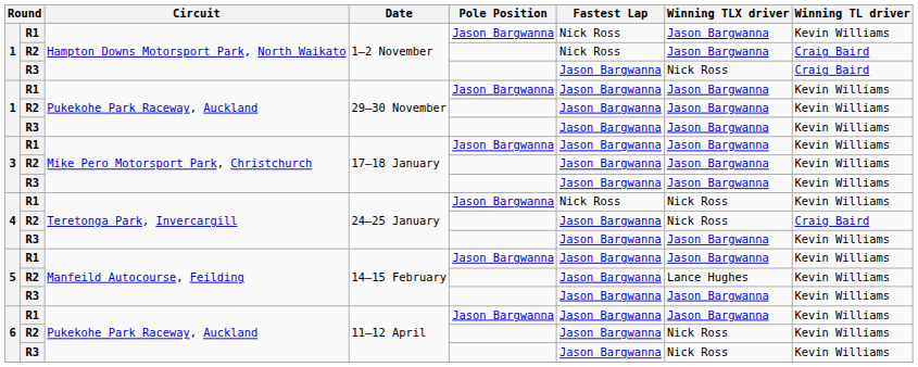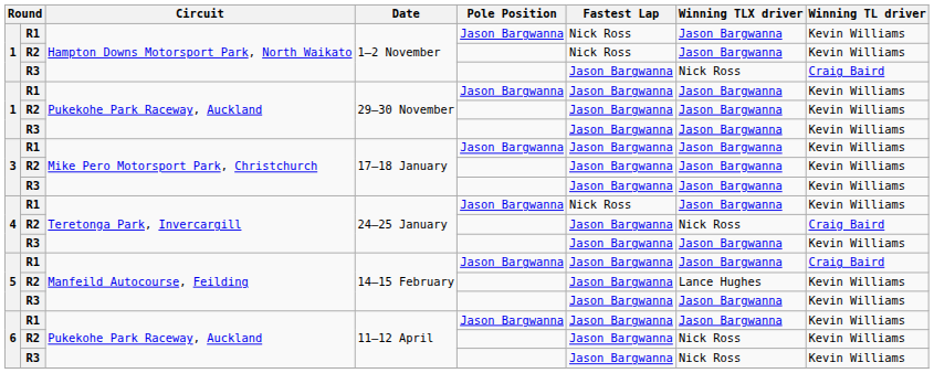 <table class="wikitable" style="font-size: 85%">
 <tr>
 <th colspan=2>Round</th>
 <th>Circuit</th>
 <th>Date</th>
 <th>Pole Position</th>
 <th>Fastest Lap</th>
 <th>Winning TLX driver</th>
 <th>Winning TL driver</th>
 </tr>
 <tr>
 <th rowspan=3>1</th>
 <th>R1</th>
 <td rowspan=3><a href='#'>Hampton Downs Motorsport Park</a>, <a href='#'>North Waikato</a></td>
 <td rowspan=3>1–2 November</td>
 <td> <a href='#'>Jason Bargwanna</a></td>
 <td> Nick Ross</td>
 <td> <a href='#'>Jason Bargwanna</a></td>
 <td> Kevin Williams</td>
 </tr>
 <tr>
 <th>R2</th>
 <td></td>
 <td> Nick Ross</td>
 <td> <a href='#'>Jason Bargwanna</a></td>
-<td> <a href='#'>Craig Baird</a></td>
+<td> Kevin Williams</td>
 </tr>
 <tr>
 <th>R3</th>
 <td></td>
 <td> <a href='#'>Jason Bargwanna</a></td>
 <td> Nick Ross</td>
 <td> <a href='#'>Craig Baird</a></td>
 </tr>
 <tr>
 <th rowspan=3>1</th>
 <th>R1</th>
 <td rowspan=3><a href='#'>Pukekohe Park Raceway</a>, <a href='#'>Auckland</a></td>
 <td rowspan=3>29–30 November</td>
 <td> <a href='#'>Jason Bargwanna</a></td>
 <td> <a href='#'>Jason Bargwanna</a></td>
 <td> <a href='#'>Jason Bargwanna</a></td>
 <td> Kevin Williams</td>
 </tr>
 <tr>
 <th>R2</th>
 <td></td>
 <td> <a href='#'>Jason Bargwanna</a></td>
 <td> <a href='#'>Jason Bargwanna</a></td>
 <td> Kevin Williams</td>
 </tr>
 <tr>
 <th>R3</th>
 <td></td>
 <td> <a href='#'>Jason Bargwanna</a></td>
 <td> <a href='#'>Jason Bargwanna</a></td>
 <td> Kevin Williams</td>
 </tr>
 <tr>
 <th rowspan=3>3</th>
 <th>R1</th>
 <td rowspan=3><a href='#'>Mike Pero Motorsport Park</a>, <a href='#'>Christchurch</a></td>
 <td rowspan=3>17–18 January</td>
 <td> <a href='#'>Jason Bargwanna</a></td>
 <td> <a href='#'>Jason Bargwanna</a></td>
 <td> <a href='#'>Jason Bargwanna</a></td>
 <td> Kevin Williams</td>
 </tr>
 <tr>
 <th>R2</th>
 <td></td>
 <td> <a href='#'>Jason Bargwanna</a></td>
 <td> <a href='#'>Jason Bargwanna</a></td>
 <td> Kevin Williams</td>
 </tr>
 <tr>
 <th>R3</th>
 <td></td>
 <td> <a href='#'>Jason Bargwanna</a></td>
 <td> <a href='#'>Jason Bargwanna</a></td>
 <td> Kevin Williams</td>
 </tr>
 <tr>
 <th rowspan=3>4</th>
 <th>R1</th>
 <td rowspan=3><a href='#'>Teretonga Park</a>, <a href='#'>Invercargill</a></td>
 <td rowspan=3>24–25 January</td>
 <td> <a href='#'>Jason Bargwanna</a></td>
 <td> Nick Ross</td>
-<td> Nick Ross</td>
+<td> <a href='#'>Jason Bargwanna</a></td>
 <td> Kevin Williams</td>
 </tr>
 <tr>
 <th>R2</th>
 <td></td>
 <td> <a href='#'>Jason Bargwanna</a></td>
 <td> Nick Ross</td>
 <td> <a href='#'>Craig Baird</a></td>
 </tr>
 <tr>
 <th>R3</th>
 <td></td>
 <td> <a href='#'>Jason Bargwanna</a></td>
 <td> <a href='#'>Jason Bargwanna</a></td>
 <td> Kevin Williams</td>
 </tr>
 <tr>
 <th rowspan=3>5</th>
 <th>R1</th>
 <td rowspan=3><a href='#'>Manfeild Autocourse</a>, <a href='#'>Feilding</a></td>
 <td rowspan=3>14–15 February</td>
 <td> <a href='#'>Jason Bargwanna</a></td>
 <td> <a href='#'>Jason Bargwanna</a></td>
 <td> <a href='#'>Jason Bargwanna</a></td>
-<td> Kevin Williams</td>
+<td> <a href='#'>Craig Baird</a></td>
 </tr>
 <tr>
 <th>R2</th>
 <td></td>
 <td> <a href='#'>Jason Bargwanna</a></td>
 <td> Lance Hughes</td>
 <td> Kevin Williams</td>
 </tr>
 <tr>
 <th>R3</th>
 <td></td>
 <td> <a href='#'>Jason Bargwanna</a></td>
 <td> <a href='#'>Jason Bargwanna</a></td>
 <td> Kevin Williams</td>
 </tr>
 <tr>
 <th rowspan=3>6</th>
 <th>R1</th>
 <td rowspan=3><a href='#'>Pukekohe Park Raceway</a>, <a href='#'>Auckland</a></td>
 <td rowspan=3>11–12 April</td>
 <td> <a href='#'>Jason Bargwanna</a></td>
 <td> <a href='#'>Jason Bargwanna</a></td>
 <td> <a href='#'>Jason Bargwanna</a></td>
 <td> Kevin Williams</td>
 </tr>
 <tr>
 <th>R2</th>
 <td></td>
 <td> <a href='#'>Jason Bargwanna</a></td>
 <td> Nick Ross</td>
 <td> Kevin Williams</td>
 </tr>
 <tr>
 <th>R3</th>
 <td></td>
 <td> <a href='#'>Jason Bargwanna</a></td>
 <td> Nick Ross</td>
 <td> Kevin Williams</td>
 </tr>
 <tr>
 </tr>
 </table>
